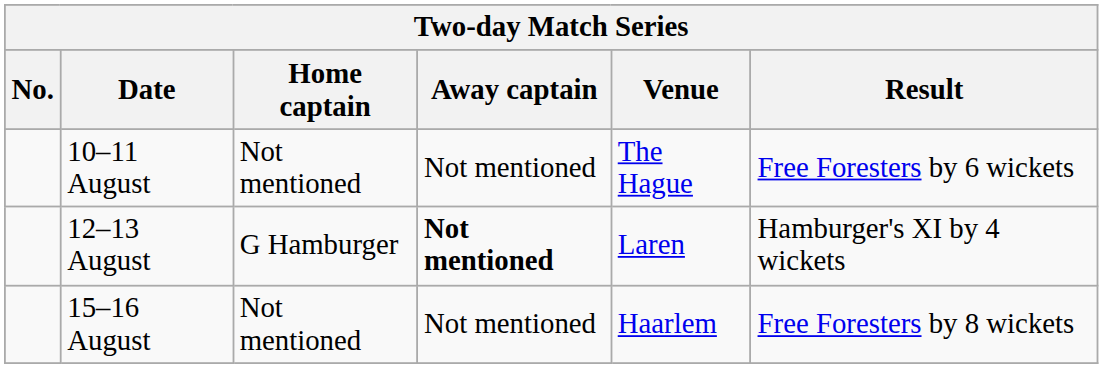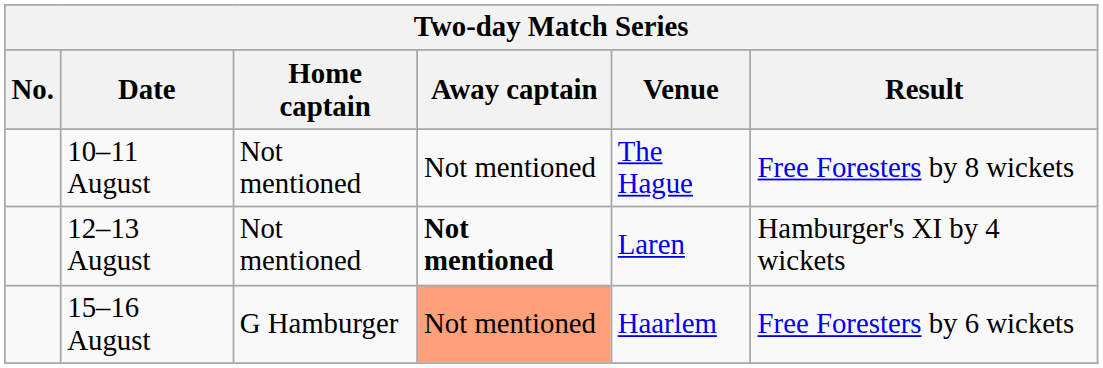 <table class="wikitable">
 <tr>
 <th colspan="9">Two-day Match Series</th>
 </tr>
 <tr>
 <th>No.</th>
 <th>Date</th>
 <th>Home captain</th>
 <th>Away captain</th>
 <th>Venue</th>
 <th>Result</th>
 </tr>
 <tr>
 <td></td>
 <td>10–11 August</td>
 <td>Not mentioned</td>
 <td>Not mentioned</td>
 <td><a href='#'>The Hague</a></td>
-<td><a href='#'>Free Foresters</a> by 6 wickets</td>
+<td><a href='#'>Free Foresters</a> by 8 wickets</td>
 </tr>
 <tr>
 <td></td>
 <td>12–13 August</td>
-<td>G Hamburger</td>
+<td>Not mentioned</td>
 <td><strong>Not mentioned</strong></td>
 <td><a href='#'>Laren</a></td>
 <td>Hamburger's XI by 4 wickets</td>
 </tr>
 <tr>
 <td></td>
 <td>15–16 August</td>
-<td>Not mentioned</td>
-<td>Not mentioned</td>
+<td>G Hamburger</td>
+<td style="background: lightsalmon;">Not mentioned</td>
 <td><a href='#'>Haarlem</a></td>
-<td><a href='#'>Free Foresters</a> by 8 wickets</td>
+<td><a href='#'>Free Foresters</a> by 6 wickets</td>
 </tr>
 </table>
